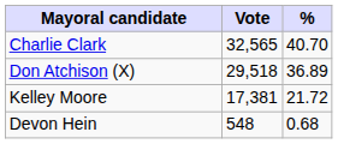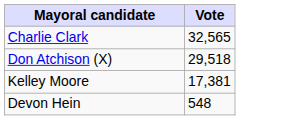 <table class="wikitable">
 <tr>
 <th style="background:#ddf; width:200px;">Mayoral candidate</th>
 <th style="background:#ddf; width:50px;">Vote</th>
-<th style="background:#ddf; width:30px;">%</th>
 </tr>
 <tr>
 <td><a href='#'>Charlie Clark</a></td>
 <td>32,565</td>
-<td>40.70</td>
 </tr>
 <tr>
 <td><a href='#'>Don Atchison</a> (X)</td>
 <td>29,518</td>
-<td>36.89</td>
 </tr>
 <tr>
 <td>Kelley Moore</td>
 <td>17,381</td>
-<td>21.72</td>
 </tr>
 <tr>
 <td>Devon Hein</td>
 <td>548</td>
-<td>0.68</td>
 </tr>
 </table>
